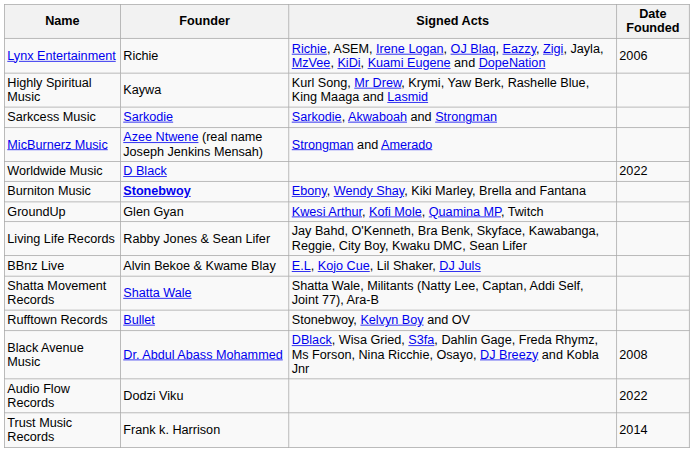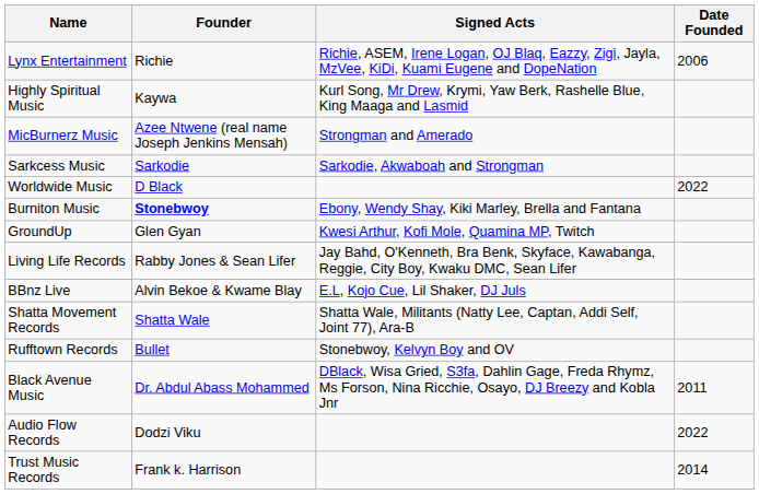 <table class="wikitable">
 <tr>
 <th>Name</th>
 <th>Founder</th>
 <th>Signed Acts</th>
 <th>Date Founded</th>
 </tr>
 <tr>
 <td><a href='#'>Lynx Entertainment</a></td>
 <td>Richie</td>
 <td><a href='#'>Richie</a>, ASEM, <a href='#'>Irene Logan</a>, <a href='#'>OJ Blaq</a>, <a href='#'>Eazzy</a>, <a href='#'>Zigi</a>, Jayla, <a href='#'>MzVee</a>, <a href='#'>KiDi</a>, <a href='#'>Kuami Eugene</a> and <a href='#'>DopeNation</a></td>
 <td>2006</td>
 </tr>
 <tr>
 <td>Highly Spiritual Music</td>
 <td>Kaywa</td>
 <td>Kurl Song, <a href='#'>Mr Drew</a>, Krymi, Yaw Berk, Rashelle Blue, King Maaga and <a href='#'>Lasmid</a></td>
 <td></td>
 </tr>
 <tr>
+<td><a href='#'>MicBurnerz Music</a></td>
+<td><a href='#'>Azee Ntwene</a> (real name Joseph Jenkins Mensah)</td>
+<td><a href='#'>Strongman</a> and <a href='#'>Amerado</a></td>
+<td></td>
+</tr>
+<tr>
 <td>Sarkcess Music</td>
 <td><a href='#'>Sarkodie</a></td>
 <td><a href='#'>Sarkodie</a>, <a href='#'>Akwaboah</a> and <a href='#'>Strongman</a></td>
-<td></td>
-</tr>
-<tr>
-<td><a href='#'>MicBurnerz Music</a></td>
-<td><a href='#'>Azee Ntwene</a> (real name Joseph Jenkins Mensah)</td>
-<td><a href='#'>Strongman</a> and <a href='#'>Amerado</a></td>
 <td></td>
 </tr>
 <tr>
 <td>Worldwide Music</td>
 <td><a href='#'>D Black</a></td>
 <td></td>
 <td>2022</td>
 </tr>
 <tr>
 <td>Burniton Music</td>
 <td><strong><a href='#'>Stonebwoy</a></strong></td>
 <td><a href='#'>Ebony</a>, <a href='#'>Wendy Shay</a>, Kiki Marley, Brella and Fantana</td>
 <td></td>
 </tr>
 <tr>
 <td>GroundUp</td>
 <td>Glen Gyan</td>
 <td><a href='#'>Kwesi Arthur</a>, <a href='#'>Kofi Mole</a>, <a href='#'>Quamina MP</a>, Twitch</td>
 <td></td>
 </tr>
 <tr>
 <td>Living Life Records</td>
 <td>Rabby Jones & Sean Lifer</td>
 <td>Jay Bahd, O'Kenneth, Bra Benk, Skyface, Kawabanga, Reggie, City Boy, Kwaku DMC, Sean Lifer</td>
 <td></td>
 </tr>
 <tr>
 <td>BBnz Live</td>
 <td>Alvin Bekoe & Kwame Blay</td>
 <td><a href='#'>E.L</a>, <a href='#'>Kojo Cue</a>, Lil Shaker, <a href='#'>DJ Juls</a></td>
 <td></td>
 </tr>
 <tr>
 <td>Shatta Movement Records</td>
 <td><a href='#'>Shatta Wale</a></td>
 <td>Shatta Wale, Militants (Natty Lee, Captan, Addi Self, Joint 77), Ara-B</td>
 <td></td>
 </tr>
 <tr>
 <td>Rufftown Records</td>
 <td><a href='#'>Bullet</a></td>
 <td>Stonebwoy, <a href='#'>Kelvyn Boy</a> and OV</td>
 <td></td>
 </tr>
 <tr>
 <td>Black Avenue Music</td>
 <td><a href='#'>Dr. Abdul Abass Mohammed</a></td>
 <td><a href='#'>DBlack</a>, Wisa Gried, <a href='#'>S3fa</a>, Dahlin Gage, Freda Rhymz, Ms Forson, Nina Ricchie, Osayo, <a href='#'>DJ Breezy</a> and Kobla Jnr</td>
-<td>2008</td>
+<td>2011</td>
 </tr>
 <tr>
 <td>Audio Flow Records</td>
 <td>Dodzi Viku</td>
 <td></td>
 <td>2022</td>
 </tr>
 <tr>
 <td>Trust Music Records</td>
 <td>Frank k. Harrison</td>
 <td></td>
 <td>2014</td>
 </tr>
 </table>
